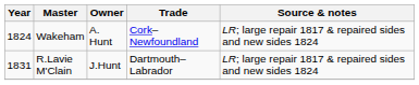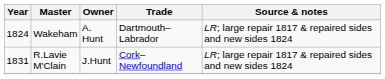 <table class=" wikitable">
 <tr>
 <th>Year</th>
 <th>Master</th>
 <th>Owner</th>
 <th>Trade</th>
 <th>Source & notes</th>
 </tr>
 <tr>
 <td>1824</td>
 <td>Wakeham</td>
 <td>A. Hunt</td>
-<td><a href='#'>Cork</a>–<a href='#'>Newfoundland</a></td>
+<td>Dartmouth–Labrador</td>
 <td><em>LR</em>; large repair 1817 & repaired sides and new sides 1824</td>
 </tr>
 <tr>
 <td>1831</td>
 <td>R.Lavie<br>M'Clain</td>
 <td>J.Hunt</td>
-<td>Dartmouth–Labrador</td>
+<td><a href='#'>Cork</a>–<a href='#'>Newfoundland</a></td>
 <td><em>LR</em>; large repair 1817 & repaired sides and new sides 1824</td>
 </tr>
 <tr>
 </tr>
 </table>
